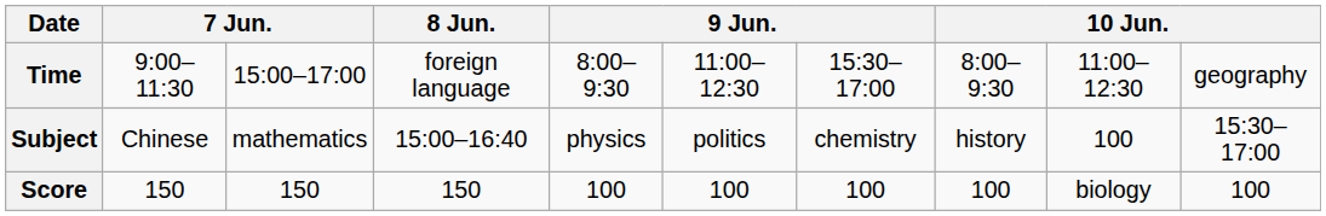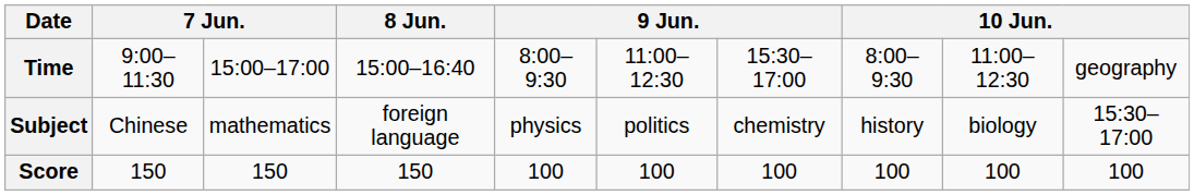 <table class="wikitable" style="text-align: center;" width="100%">
 <tr>
 <th>Date</th>
 <th colspan="2">7 Jun.</th>
 <th colspan="1">8 Jun.</th>
 <th colspan="3">9 Jun.</th>
 <th colspan="3">10 Jun.</th>
 </tr>
 <tr>
 <th>Time</th>
 <td>9:00–11:30</td>
 <td>15:00–17:00</td>
-<td>foreign language</td>
+<td>15:00–16:40</td>
 <td>8:00–9:30</td>
 <td>11:00–12:30</td>
 <td>15:30–17:00</td>
 <td>8:00–9:30</td>
 <td>11:00–12:30</td>
 <td>geography</td>
 </tr>
 <tr>
 <th>Subject</th>
 <td>Chinese</td>
 <td>mathematics</td>
-<td>15:00–16:40</td>
+<td>foreign language</td>
 <td>physics</td>
 <td>politics</td>
 <td>chemistry</td>
 <td>history</td>
-<td>100</td>
+<td>biology</td>
 <td>15:30–17:00</td>
 </tr>
 <tr>
 <th>Score</th>
 <td>150</td>
 <td>150</td>
 <td>150</td>
 <td>100</td>
 <td>100</td>
 <td>100</td>
 <td>100</td>
-<td>biology</td>
+<td>100</td>
 <td>100</td>
 </tr>
 </table>
